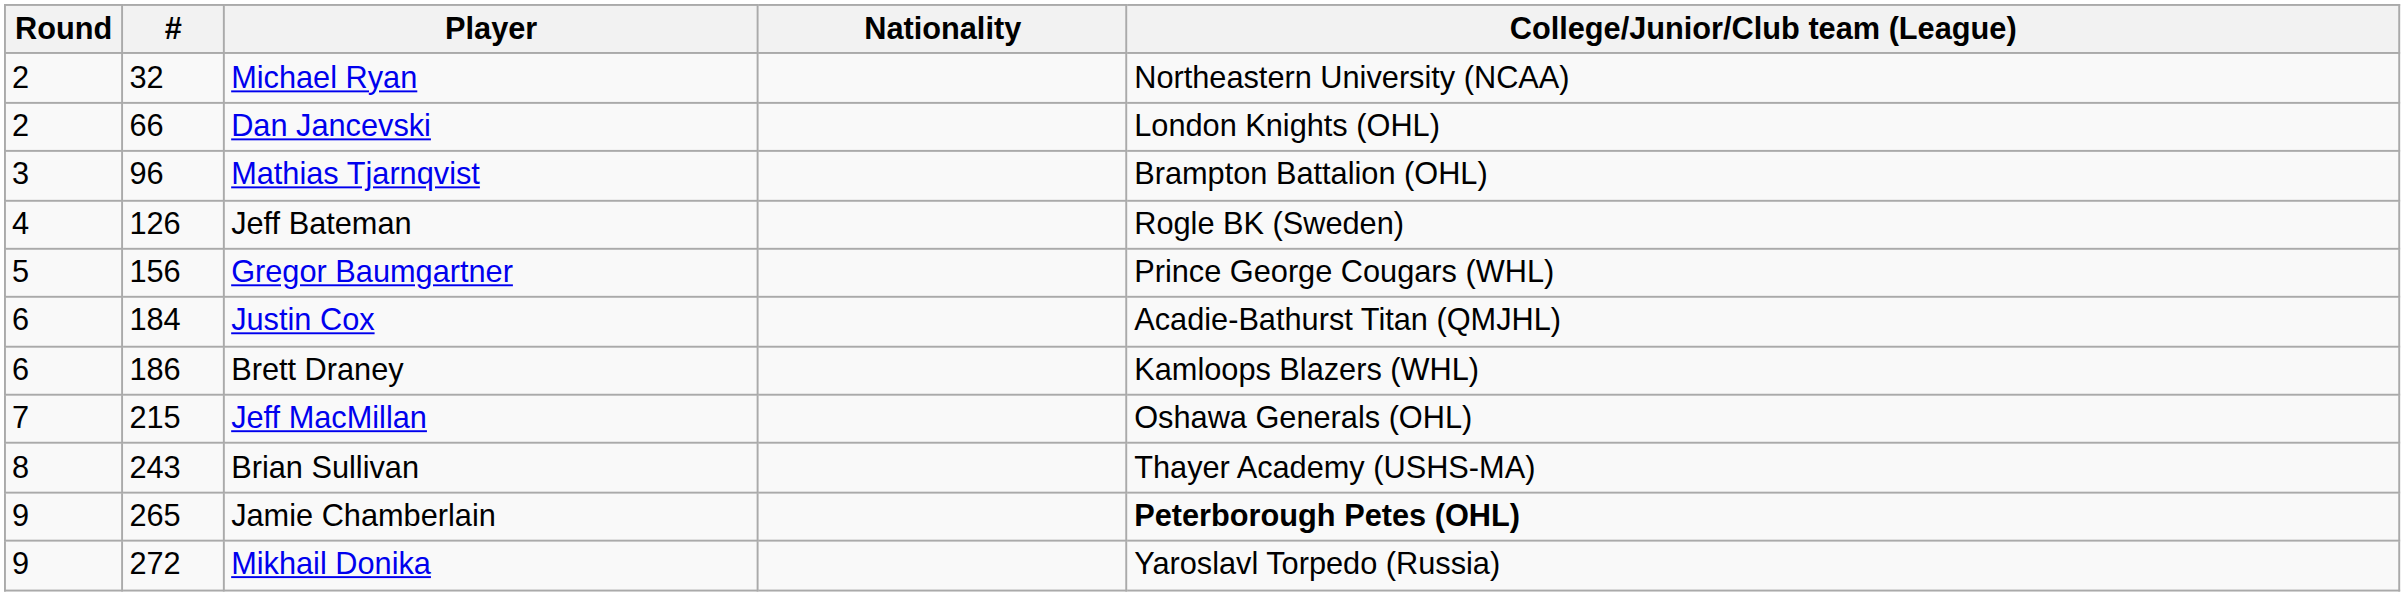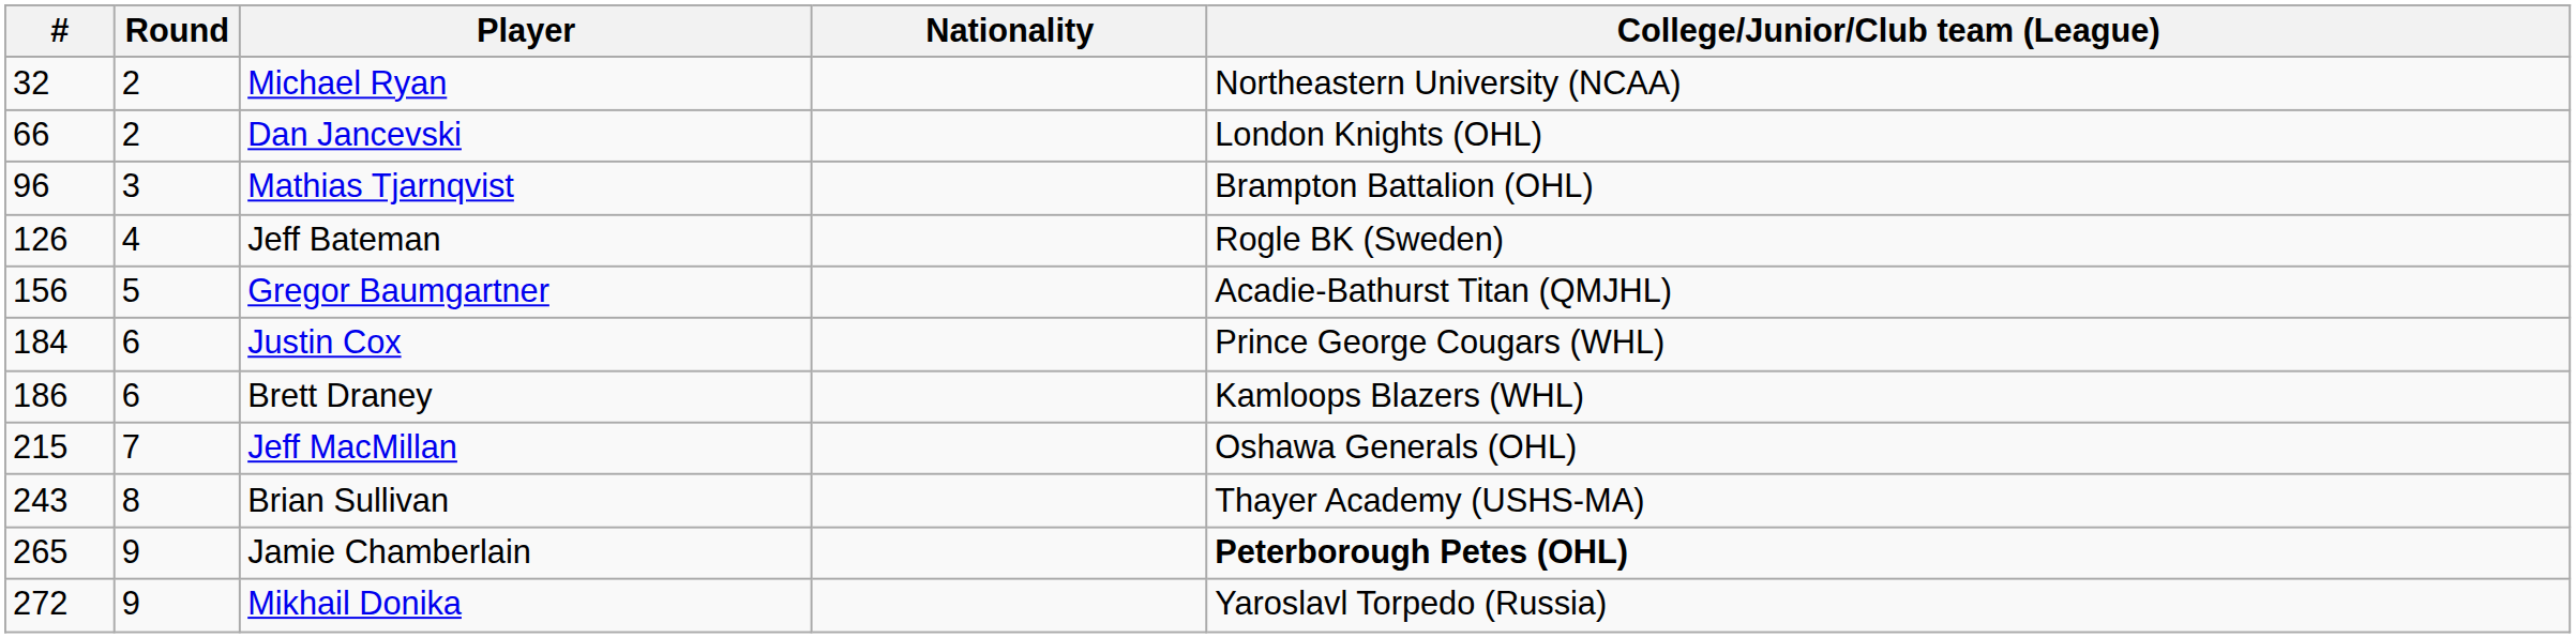 <table class="wikitable">
 <tr align="center">
+<th bgcolor="#DDDDFF" width="4.0%">#</th>
 <th bgcolor="#DDDDFF" width="4.0%">Round</th>
-<th bgcolor="#DDDDFF" width="4.0%">#</th>
 <th bgcolor="#DDDDFF" width="21.0%">Player</th>
 <th bgcolor="#DDDDFF" width="14.5%">Nationality</th>
 <th bgcolor="#DDDDFF" width="50.0%">College/Junior/Club team (League)</th>
 </tr>
 <tr>
+<td>32</td>
 <td>2</td>
-<td>32</td>
 <td><a href='#'>Michael Ryan</a></td>
 <td></td>
 <td>Northeastern University (NCAA)</td>
 </tr>
 <tr>
+<td>66</td>
 <td>2</td>
-<td>66</td>
 <td><a href='#'>Dan Jancevski</a></td>
 <td></td>
 <td>London Knights (OHL)</td>
 </tr>
 <tr>
+<td>96</td>
 <td>3</td>
-<td>96</td>
 <td><a href='#'>Mathias Tjarnqvist</a></td>
 <td></td>
 <td>Brampton Battalion (OHL)</td>
 </tr>
 <tr>
+<td>126</td>
 <td>4</td>
-<td>126</td>
 <td>Jeff Bateman</td>
 <td></td>
 <td>Rogle BK (Sweden)</td>
 </tr>
 <tr>
+<td>156</td>
 <td>5</td>
-<td>156</td>
 <td><a href='#'>Gregor Baumgartner</a></td>
+<td></td>
+<td>Acadie-Bathurst Titan (QMJHL)</td>
+</tr>
+<tr>
+<td>184</td>
+<td>6</td>
+<td><a href='#'>Justin Cox</a></td>
 <td></td>
 <td>Prince George Cougars (WHL)</td>
 </tr>
 <tr>
+<td>186</td>
 <td>6</td>
-<td>184</td>
-<td><a href='#'>Justin Cox</a></td>
-<td></td>
-<td>Acadie-Bathurst Titan (QMJHL)</td>
-</tr>
-<tr>
-<td>6</td>
-<td>186</td>
 <td>Brett Draney</td>
 <td></td>
 <td>Kamloops Blazers (WHL)</td>
 </tr>
 <tr>
+<td>215</td>
 <td>7</td>
-<td>215</td>
 <td><a href='#'>Jeff MacMillan</a></td>
 <td></td>
 <td>Oshawa Generals (OHL)</td>
 </tr>
 <tr>
+<td>243</td>
 <td>8</td>
-<td>243</td>
 <td>Brian Sullivan</td>
 <td></td>
 <td>Thayer Academy (USHS-MA)</td>
 </tr>
 <tr>
+<td>265</td>
 <td>9</td>
-<td>265</td>
 <td>Jamie Chamberlain</td>
 <td></td>
 <td><strong>Peterborough Petes (OHL)</strong></td>
 </tr>
 <tr>
+<td>272</td>
 <td>9</td>
-<td>272</td>
 <td><a href='#'>Mikhail Donika</a></td>
 <td></td>
 <td>Yaroslavl Torpedo (Russia)</td>
 </tr>
 </table>
